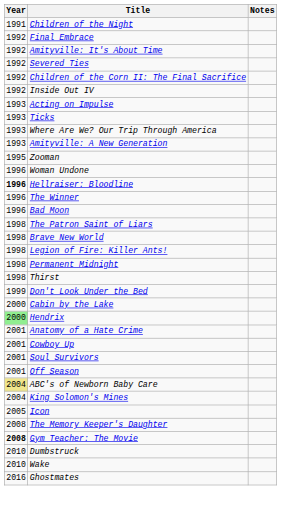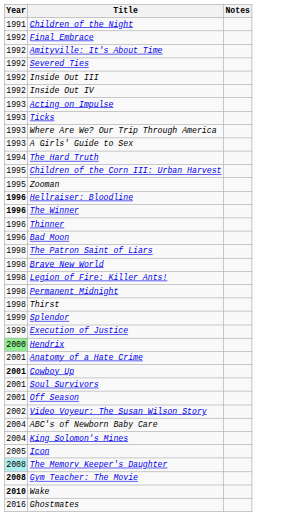 <table class="wikitable sortable">
 <tr>
 <th>Year</th>
 <th>Title</th>
 <th class="unsortable">Notes</th>
 </tr>
 <tr>
 <td>1991</td>
 <td><em><a href='#'>Children of the Night</a></em></td>
 <td></td>
 </tr>
 <tr>
 <td>1992</td>
 <td><em><a href='#'>Final Embrace</a></em></td>
 <td></td>
 </tr>
 <tr>
 <td>1992</td>
 <td><em><a href='#'>Amityville: It's About Time</a></em></td>
 <td></td>
 </tr>
 <tr>
 <td>1992</td>
 <td><em><a href='#'>Severed Ties</a></em></td>
 <td></td>
 </tr>
 <tr>
 <td>1992</td>
-<td><em><a href='#'>Children of the Corn II: The Final Sacrifice</a></em></td>
+<td><em>Inside Out III</em></td>
 <td></td>
 </tr>
 <tr>
 <td>1992</td>
 <td><em>Inside Out IV</em></td>
 <td></td>
 </tr>
 <tr>
 <td>1993</td>
 <td><em><a href='#'>Acting on Impulse</a></em></td>
 <td></td>
 </tr>
 <tr>
 <td>1993</td>
 <td><em><a href='#'>Ticks</a></em></td>
 <td></td>
 </tr>
 <tr>
 <td>1993</td>
 <td><em>Where Are We? Our Trip Through America</em></td>
 <td></td>
 </tr>
 <tr>
 <td>1993</td>
-<td><em><a href='#'>Amityville: A New Generation</a></em></td>
+<td><em>A Girls' Guide to Sex</em></td>
+<td></td>
+</tr>
+<tr>
+<td>1994</td>
+<td><em><a href='#'>The Hard Truth</a></em></td>
+<td></td>
+</tr>
+<tr>
+<td>1995</td>
+<td><em><a href='#'>Children of the Corn III: Urban Harvest</a></em></td>
 <td></td>
 </tr>
 <tr>
 <td>1995</td>
 <td><em>Zooman</em></td>
 <td></td>
 </tr>
 <tr>
-<td>1996</td>
-<td><em>Woman Undone</em></td>
-<td></td>
-</tr>
-<tr>
 <td><strong>1996</strong></td>
 <td><em><a href='#'>Hellraiser: Bloodline</a></em></td>
 <td></td>
 </tr>
 <tr>
+<td><strong>1996</strong></td>
+<td><em><a href='#'>The Winner</a></em></td>
+<td></td>
+</tr>
+<tr>
 <td>1996</td>
-<td><em><a href='#'>The Winner</a></em></td>
+<td><em><a href='#'>Thinner</a></em></td>
 <td></td>
 </tr>
 <tr>
 <td>1996</td>
 <td><em><a href='#'>Bad Moon</a></em></td>
 <td></td>
 </tr>
 <tr>
 <td>1998</td>
 <td><em><a href='#'>The Patron Saint of Liars</a></em></td>
 <td></td>
 </tr>
 <tr>
 <td>1998</td>
 <td><em><a href='#'>Brave New World</a></em></td>
 <td></td>
 </tr>
 <tr>
 <td>1998</td>
 <td><em><a href='#'>Legion of Fire: Killer Ants!</a></em></td>
 <td></td>
 </tr>
 <tr>
 <td>1998</td>
 <td><em><a href='#'>Permanent Midnight</a></em></td>
 <td></td>
 </tr>
 <tr>
 <td>1998</td>
 <td><em>Thirst</em></td>
 <td></td>
 </tr>
 <tr>
 <td>1999</td>
-<td><em><a href='#'>Don't Look Under the Bed</a></em></td>
+<td><em><a href='#'>Splendor</a></em></td>
 <td></td>
 </tr>
 <tr>
-<td>2000</td>
-<td><em><a href='#'>Cabin by the Lake</a></em></td>
+<td>1999</td>
+<td><em><a href='#'>Execution of Justice</a></em></td>
 <td></td>
 </tr>
 <tr>
 <td style="background: lightgreen;">2000</td>
 <td><em><a href='#'>Hendrix</a></em></td>
 <td></td>
 </tr>
 <tr>
 <td>2001</td>
 <td><em><a href='#'>Anatomy of a Hate Crime</a></em></td>
 <td></td>
 </tr>
 <tr>
-<td>2001</td>
+<td><strong>2001</strong></td>
 <td><em><a href='#'>Cowboy Up</a></em></td>
 <td></td>
 </tr>
 <tr>
 <td>2001</td>
 <td><em><a href='#'>Soul Survivors</a></em></td>
 <td></td>
 </tr>
 <tr>
 <td>2001</td>
 <td><em><a href='#'>Off Season</a></em></td>
 <td></td>
 </tr>
 <tr>
-<td style="background: khaki;">2004</td>
+<td>2002</td>
+<td><em><a href='#'>Video Voyeur: The Susan Wilson Story</a></em></td>
+<td></td>
+</tr>
+<tr>
+<td>2004</td>
 <td><em>ABC's of Newborn Baby Care</em></td>
 <td></td>
 </tr>
 <tr>
 <td>2004</td>
 <td><em><a href='#'>King Solomon's Mines</a></em></td>
 <td></td>
 </tr>
 <tr>
 <td>2005</td>
 <td><em><a href='#'>Icon</a></em></td>
 <td></td>
 </tr>
 <tr>
-<td>2008</td>
+<td style="background: paleturquoise;">2008</td>
 <td><em><a href='#'>The Memory Keeper's Daughter</a></em></td>
 <td></td>
 </tr>
 <tr>
 <td><strong>2008</strong></td>
 <td><em><a href='#'>Gym Teacher: The Movie</a></em></td>
 <td></td>
 </tr>
 <tr>
-<td>2010</td>
-<td><em>Dumbstruck</em></td>
-<td></td>
-</tr>
-<tr>
-<td>2010</td>
+<td><strong>2010</strong></td>
 <td><em>Wake</em></td>
 <td></td>
 </tr>
 <tr>
 <td>2016</td>
 <td><em>Ghostmates</em></td>
 <td></td>
 </tr>
 </table>
